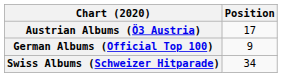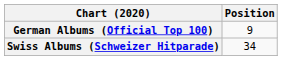 <table class="wikitable plainrowheaders sortable" style="text-align:center">
 <tr>
 <th scope="col">Chart (2020)</th>
 <th scope="col">Position</th>
-</tr>
-<tr>
-<th scope="row">Austrian Albums (<a href='#'>Ö3 Austria</a>)</th>
-<td>17</td>
 </tr>
 <tr>
 <th scope="row">German Albums (<a href='#'>Official Top 100</a>)</th>
 <td>9</td>
 </tr>
 <tr>
 <th scope="row">Swiss Albums (<a href='#'>Schweizer Hitparade</a>)</th>
 <td>34</td>
 </tr>
 </table>
